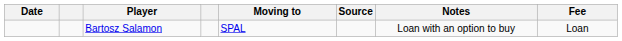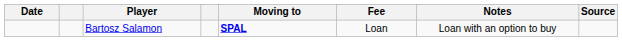 <table class="wikitable sortable">
 <tr>
 <th style="width:80px;">Date</th>
 <th style="width:30px;"></th>
 <th style="width:180px;">Player</th>
 <th style="width:20px;"></th>
 <th style="width:180px;">Moving to</th>
+<th style="width:120px;" class="unsortable">Fee</th>
+<th style="width:250px;" class="unsortable">Notes</th>
 <th style="width:20px;">Source</th>
-<th style="width:250px;" class="unsortable">Notes</th>
-<th style="width:120px;" class="unsortable">Fee</th>
 </tr>
 <tr>
 <td></td>
 <td align=center></td>
 <td> <a href='#'>Bartosz Salamon</a></td>
 <td align=center></td>
-<td> <a href='#'>SPAL</a></td>
+<td><strong> <a href='#'>SPAL</a></strong></td>
+<td align=center>Loan</td>
+<td align=center>Loan with an option to buy</td>
 <td></td>
-<td align=center>Loan with an option to buy</td>
-<td align=center>Loan</td>
 </tr>
 </table>
